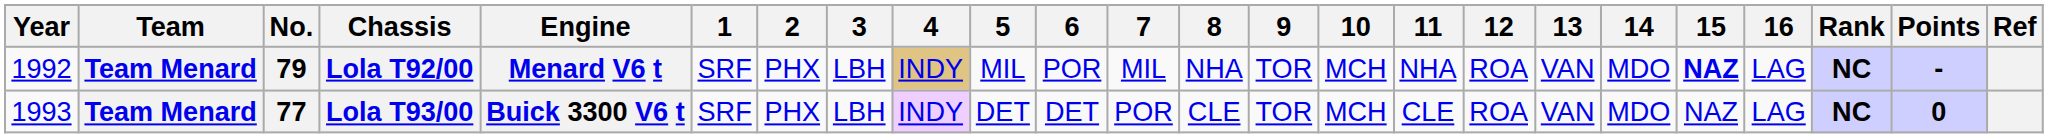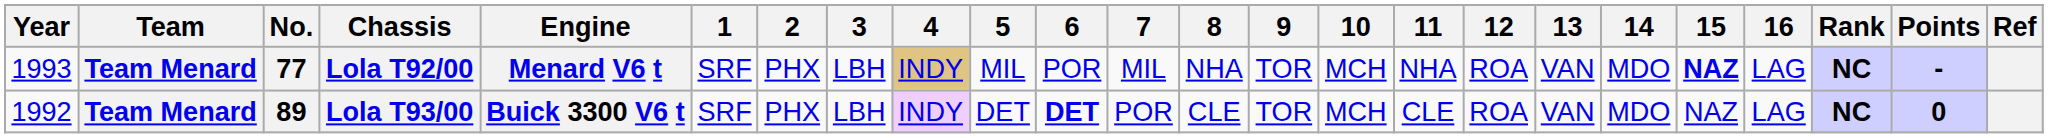 <table class="wikitable" style="text-align:center; font-size:85%">
 <tr>
 <th>Year</th>
 <th>Team</th>
 <th>No.</th>
 <th>Chassis</th>
 <th>Engine</th>
 <th>1</th>
 <th>2</th>
 <th>3</th>
 <th>4</th>
 <th>5</th>
 <th>6</th>
 <th>7</th>
 <th>8</th>
 <th>9</th>
 <th>10</th>
 <th>11</th>
 <th>12</th>
 <th>13</th>
 <th>14</th>
 <th>15</th>
 <th>16</th>
 <th>Rank</th>
 <th>Points</th>
 <th>Ref</th>
 </tr>
 <tr>
-<td><a href='#'>1992</a></td>
+<td><a href='#'>1993</a></td>
 <th nowrap><a href='#'>Team Menard</a></th>
-<th>79</th>
+<th>77</th>
 <th nowrap><a href='#'>Lola T92/00</a></th>
 <th nowrap><a href='#'>Menard</a> <a href='#'>V6</a> <a href='#'>t</a></th>
 <td><a href='#'>SRF</a></td>
 <td><a href='#'>PHX</a></td>
 <td><a href='#'>LBH</a></td>
 <td style="background:#DFC484;"><a href='#'>INDY</a><br></td>
 <td><a href='#'>MIL</a></td>
 <td><a href='#'>POR</a></td>
 <td><a href='#'>MIL</a></td>
 <td><a href='#'>NHA</a></td>
 <td><a href='#'>TOR</a></td>
 <td><a href='#'>MCH</a></td>
 <td><a href='#'>NHA</a></td>
 <td><a href='#'>ROA</a></td>
 <td><a href='#'>VAN</a></td>
 <td><a href='#'>MDO</a></td>
 <td><strong><a href='#'>NAZ</a></strong></td>
 <td><a href='#'>LAG</a></td>
 <td style="background:#CFCFFF;"><strong>NC</strong></td>
 <td style="background:#CFCFFF;"><strong>-</strong></td>
 <th></th>
 </tr>
 <tr>
-<td><a href='#'>1993</a></td>
+<td><a href='#'>1992</a></td>
 <th nowrap><a href='#'>Team Menard</a></th>
-<th>77</th>
+<th>89</th>
 <th nowrap><a href='#'>Lola T93/00</a></th>
 <th nowrap><a href='#'>Buick</a> 3300 <a href='#'>V6</a> <a href='#'>t</a></th>
 <td><a href='#'>SRF</a></td>
 <td><a href='#'>PHX</a></td>
 <td><a href='#'>LBH</a></td>
 <td style="background:#EFCFFF;"><a href='#'>INDY</a><br></td>
 <td><a href='#'>DET</a></td>
-<td><a href='#'>DET</a></td>
+<td><strong><a href='#'>DET</a></strong></td>
 <td><a href='#'>POR</a></td>
 <td><a href='#'>CLE</a></td>
 <td><a href='#'>TOR</a></td>
 <td><a href='#'>MCH</a></td>
 <td><a href='#'>CLE</a></td>
 <td><a href='#'>ROA</a></td>
 <td><a href='#'>VAN</a></td>
 <td><a href='#'>MDO</a></td>
 <td><a href='#'>NAZ</a></td>
 <td><a href='#'>LAG</a></td>
 <td style="background:#CFCFFF;"><strong>NC</strong></td>
 <td style="background:#CFCFFF;"><strong>0</strong></td>
 <th></th>
 </tr>
 </table>
